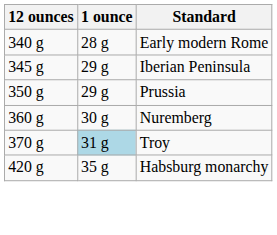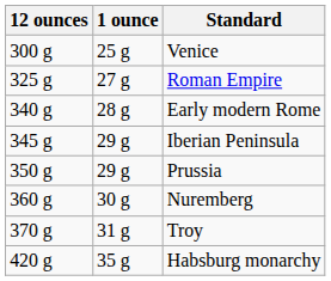 <table class="wikitable" align="left" style="margin:0 1em 0 0">
 <tr>
 <th>12 ounces</th>
 <th>1 ounce</th>
 <th>Standard</th>
+</tr>
+<tr>
+<td>300 g</td>
+<td>25 g</td>
+<td>Venice</td>
+</tr>
+<tr>
+<td>325 g</td>
+<td>27 g</td>
+<td><a href='#'>Roman Empire</a></td>
 </tr>
 <tr>
 <td>340 g</td>
 <td>28 g</td>
 <td>Early modern Rome</td>
 </tr>
 <tr>
 <td>345 g</td>
 <td>29 g</td>
 <td>Iberian Peninsula</td>
 </tr>
 <tr>
 <td>350 g</td>
 <td>29 g</td>
 <td>Prussia</td>
 </tr>
 <tr>
 <td>360 g</td>
 <td>30 g</td>
 <td>Nuremberg</td>
 </tr>
 <tr>
 <td>370 g</td>
-<td style="background: lightblue;">31 g</td>
+<td>31 g</td>
 <td>Troy</td>
 </tr>
 <tr>
 <td>420 g</td>
 <td>35 g</td>
 <td>Habsburg monarchy</td>
 </tr>
 </table>
